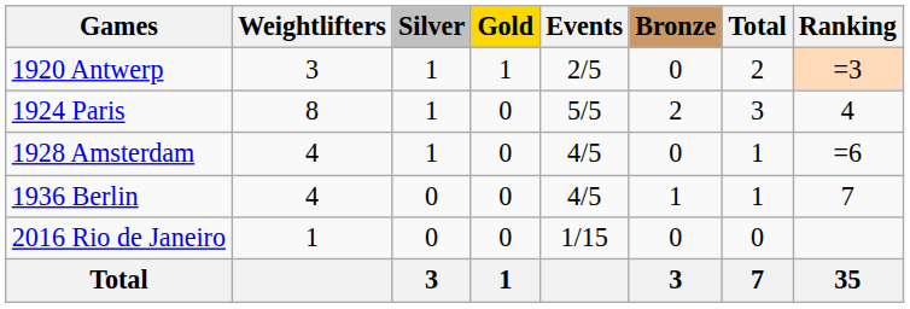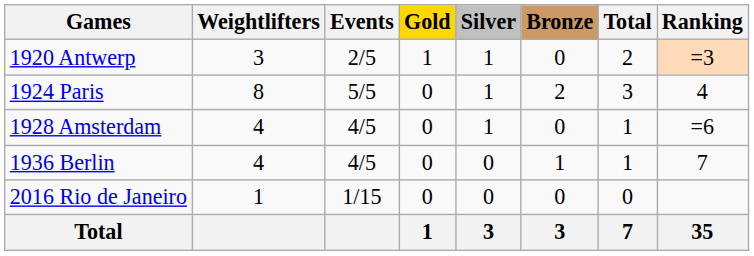 <table class="wikitable sortable" style="text-align:center">
 <tr>
 <th>Games</th>
 <th>Weightlifters</th>
+<th>Events</th>
+<th style="background-color:gold;">Gold</th>
 <th style="background-color:silver;">Silver</th>
-<th style="background-color:gold;">Gold</th>
-<th>Events</th>
 <th style="background-color:#c96;">Bronze</th>
 <th>Total</th>
 <th>Ranking</th>
 </tr>
 <tr>
 <td align=left><a href='#'>1920 Antwerp</a></td>
 <td>3</td>
+<td>2/5</td>
 <td>1</td>
 <td>1</td>
-<td>2/5</td>
 <td>0</td>
 <td>2</td>
 <td bgcolor=ffdab9>=3</td>
 </tr>
 <tr>
 <td align=left><a href='#'>1924 Paris</a></td>
 <td>8</td>
+<td>5/5</td>
+<td>0</td>
 <td>1</td>
-<td>0</td>
-<td>5/5</td>
 <td>2</td>
 <td>3</td>
 <td>4</td>
 </tr>
 <tr>
 <td align=left><a href='#'>1928 Amsterdam</a></td>
 <td>4</td>
+<td>4/5</td>
+<td>0</td>
 <td>1</td>
-<td>0</td>
-<td>4/5</td>
 <td>0</td>
 <td>1</td>
 <td>=6</td>
 </tr>
 <tr>
 <td align=left><a href='#'>1936 Berlin</a></td>
 <td>4</td>
+<td>4/5</td>
 <td>0</td>
 <td>0</td>
-<td>4/5</td>
 <td>1</td>
 <td>1</td>
 <td>7</td>
 </tr>
 <tr>
 <td align=left><a href='#'>2016 Rio de Janeiro</a></td>
 <td>1</td>
+<td>1/15</td>
 <td>0</td>
 <td>0</td>
-<td>1/15</td>
 <td>0</td>
 <td>0</td>
 <td></td>
 </tr>
 <tr>
 <th>Total</th>
 <th></th>
+<th></th>
+<th>1</th>
 <th>3</th>
-<th>1</th>
-<th></th>
 <th>3</th>
 <th>7</th>
 <th>35</th>
 </tr>
 </table>
